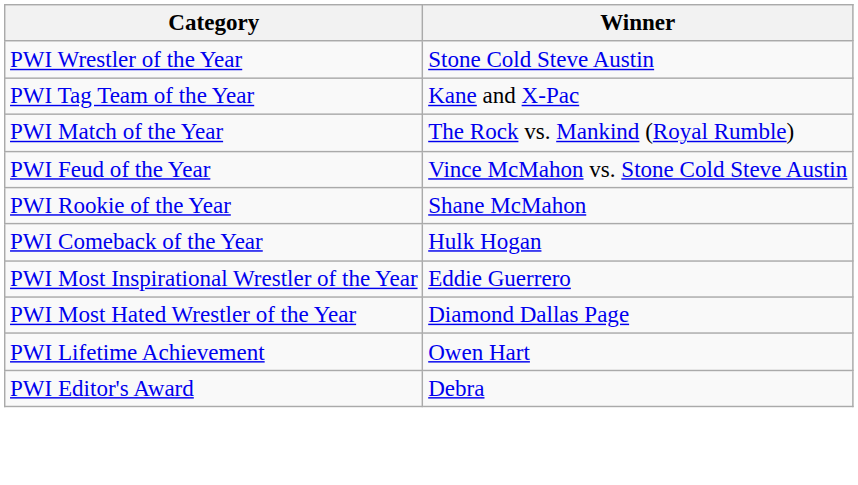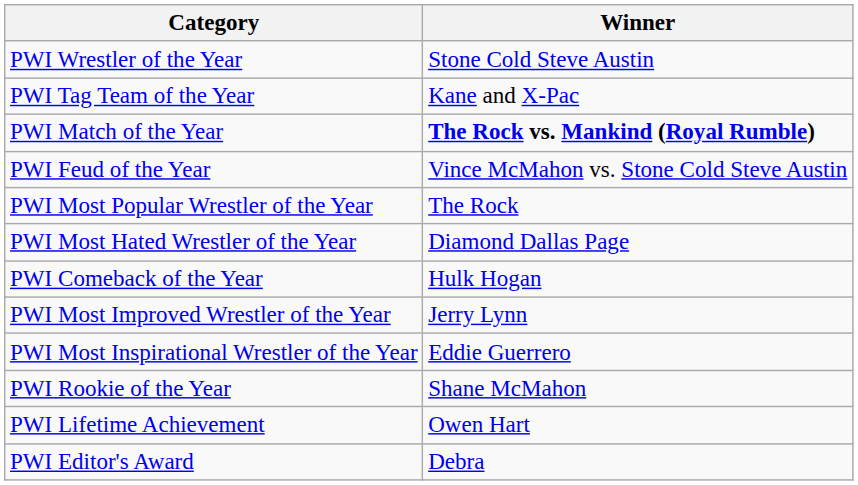 <table class="wikitable">
 <tr>
 <th>Category</th>
 <th>Winner</th>
 </tr>
 <tr>
 <td><a href='#'>PWI Wrestler of the Year</a></td>
 <td><a href='#'>Stone Cold Steve Austin</a></td>
 </tr>
 <tr>
 <td><a href='#'>PWI Tag Team of the Year</a></td>
 <td><a href='#'>Kane</a> and <a href='#'>X-Pac</a></td>
 </tr>
 <tr>
 <td><a href='#'>PWI Match of the Year</a></td>
-<td><a href='#'>The Rock</a> vs. <a href='#'>Mankind</a> (<a href='#'>Royal Rumble</a>)</td>
+<td><strong><a href='#'>The Rock</a> vs. <a href='#'>Mankind</a> (<a href='#'>Royal Rumble</a>)</strong></td>
 </tr>
 <tr>
 <td><a href='#'>PWI Feud of the Year</a></td>
 <td><a href='#'>Vince McMahon</a> vs. <a href='#'>Stone Cold Steve Austin</a></td>
 </tr>
 <tr>
-<td><a href='#'>PWI Rookie of the Year</a></td>
-<td><a href='#'>Shane McMahon</a></td>
+<td><a href='#'>PWI Most Popular Wrestler of the Year</a></td>
+<td><a href='#'>The Rock</a></td>
+</tr>
+<tr>
+<td><a href='#'>PWI Most Hated Wrestler of the Year</a></td>
+<td><a href='#'>Diamond Dallas Page</a></td>
 </tr>
 <tr>
 <td><a href='#'>PWI Comeback of the Year</a></td>
 <td><a href='#'>Hulk Hogan</a></td>
 </tr>
 <tr>
+<td><a href='#'>PWI Most Improved Wrestler of the Year</a></td>
+<td><a href='#'>Jerry Lynn</a></td>
+</tr>
+<tr>
 <td><a href='#'>PWI Most Inspirational Wrestler of the Year</a></td>
 <td><a href='#'>Eddie Guerrero</a></td>
 </tr>
 <tr>
-<td><a href='#'>PWI Most Hated Wrestler of the Year</a></td>
-<td><a href='#'>Diamond Dallas Page</a></td>
+<td><a href='#'>PWI Rookie of the Year</a></td>
+<td><a href='#'>Shane McMahon</a></td>
 </tr>
 <tr>
 <td><a href='#'>PWI Lifetime Achievement</a></td>
 <td><a href='#'>Owen Hart</a></td>
 </tr>
 <tr>
 <td><a href='#'>PWI Editor's Award</a></td>
 <td><a href='#'>Debra</a></td>
 </tr>
 </table>
